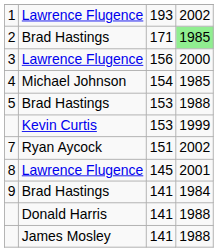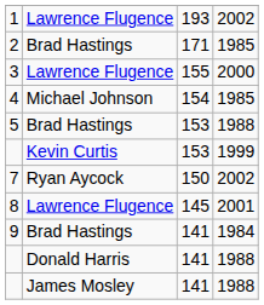 <table class="wikitable">
 <tr>
 </tr>
 <tr>
 <td>1</td>
 <td><a href='#'>Lawrence Flugence</a></td>
 <td>193</td>
 <td>2002</td>
 </tr>
 <tr>
 <td>2</td>
 <td>Brad Hastings</td>
 <td>171</td>
-<td style="background: lightgreen;">1985</td>
+<td>1985</td>
 </tr>
 <tr>
 <td>3</td>
 <td><a href='#'>Lawrence Flugence</a></td>
-<td>156</td>
+<td>155</td>
 <td>2000</td>
 </tr>
 <tr>
 <td>4</td>
 <td>Michael Johnson</td>
 <td>154</td>
 <td>1985</td>
 </tr>
 <tr>
 <td>5</td>
 <td>Brad Hastings</td>
 <td>153</td>
 <td>1988</td>
 </tr>
 <tr>
 <td></td>
 <td><a href='#'>Kevin Curtis</a></td>
 <td>153</td>
 <td>1999</td>
 </tr>
 <tr>
 <td>7</td>
 <td>Ryan Aycock</td>
-<td>151</td>
+<td>150</td>
 <td>2002</td>
 </tr>
 <tr>
 <td>8</td>
 <td><a href='#'>Lawrence Flugence</a></td>
 <td>145</td>
 <td>2001</td>
 </tr>
 <tr>
 <td>9</td>
 <td>Brad Hastings</td>
 <td>141</td>
 <td>1984</td>
 </tr>
 <tr>
 <td></td>
 <td>Donald Harris</td>
 <td>141</td>
 <td>1988</td>
 </tr>
 <tr>
 <td></td>
 <td>James Mosley</td>
 <td>141</td>
 <td>1988</td>
 </tr>
 </table>
